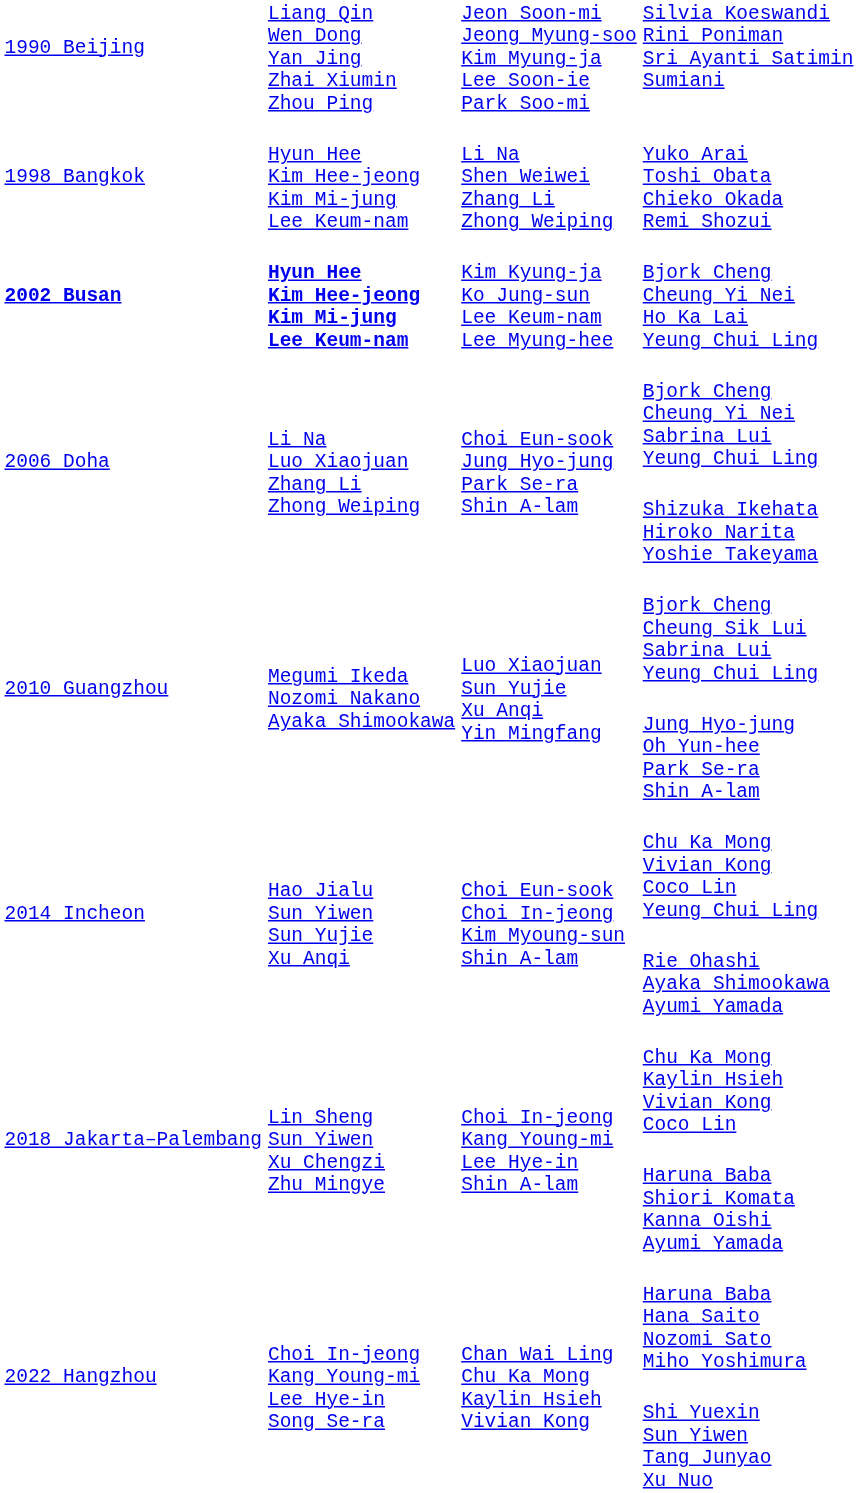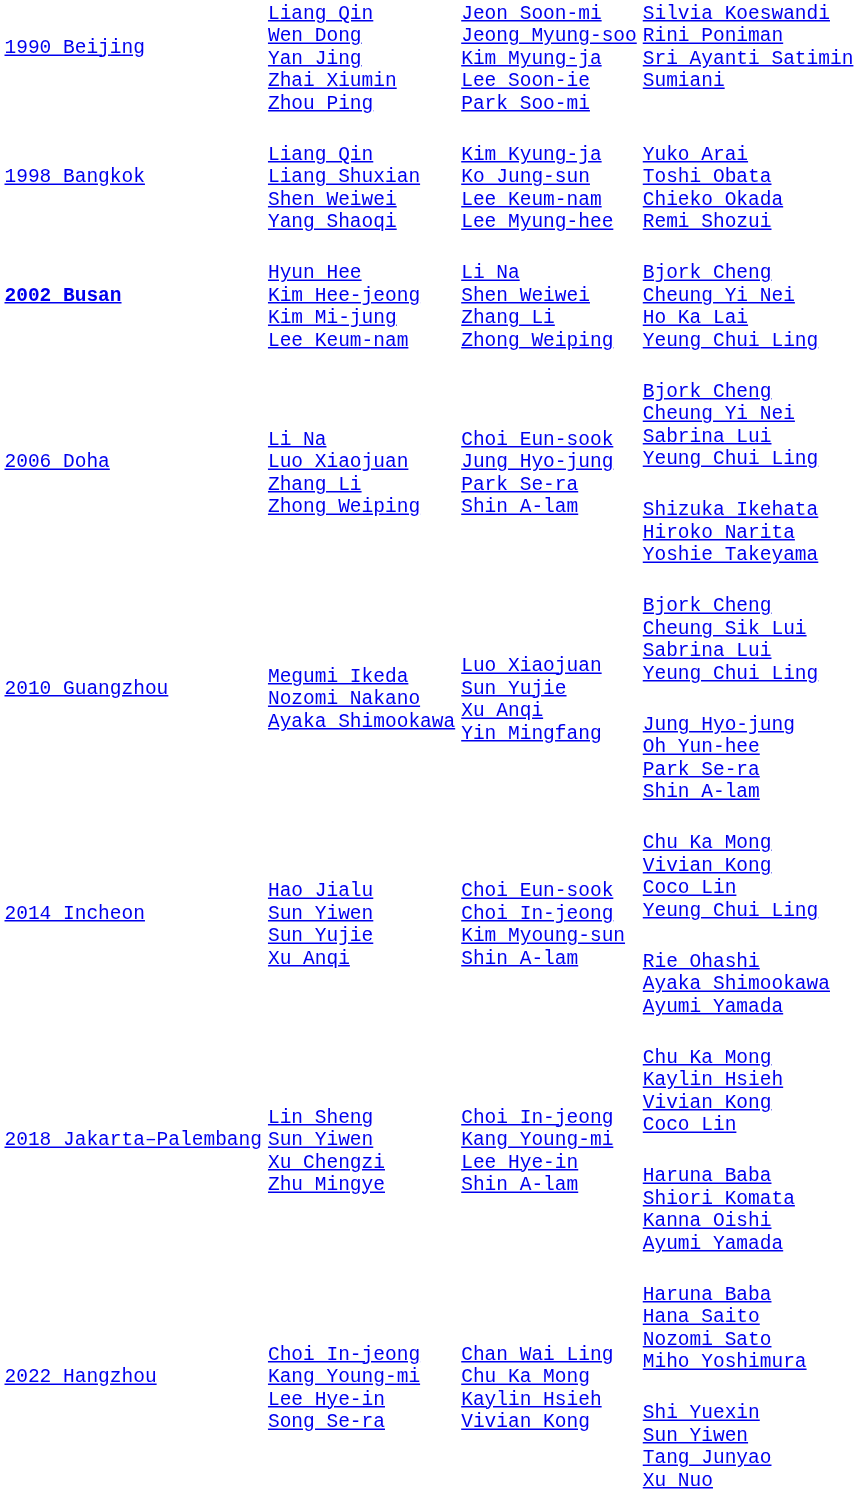 <table>
 <tr>
 <td><a href='#'>1990 Beijing</a></td>
 <td><br><a href='#'>Liang Qin</a><br><a href='#'>Wen Dong</a><br><a href='#'>Yan Jing</a><br><a href='#'>Zhai Xiumin</a><br><a href='#'>Zhou Ping</a></td>
 <td><br><a href='#'>Jeon Soon-mi</a><br><a href='#'>Jeong Myung-soo</a><br><a href='#'>Kim Myung-ja</a><br><a href='#'>Lee Soon-ie</a><br><a href='#'>Park Soo-mi</a></td>
 <td valign=top><br><a href='#'>Silvia Koeswandi</a><br><a href='#'>Rini Poniman</a><br><a href='#'>Sri Ayanti Satimin</a><br><a href='#'>Sumiani</a></td>
 </tr>
 <tr>
 <td><a href='#'>1998 Bangkok</a></td>
-<td><br><a href='#'>Hyun Hee</a><br><a href='#'>Kim Hee-jeong</a><br><a href='#'>Kim Mi-jung</a><br><a href='#'>Lee Keum-nam</a></td>
-<td><br><a href='#'>Li Na</a><br><a href='#'>Shen Weiwei</a><br><a href='#'>Zhang Li</a><br><a href='#'>Zhong Weiping</a></td>
+<td><br><a href='#'>Liang Qin</a><br><a href='#'>Liang Shuxian</a><br><a href='#'>Shen Weiwei</a><br><a href='#'>Yang Shaoqi</a></td>
+<td><br><a href='#'>Kim Kyung-ja</a><br><a href='#'>Ko Jung-sun</a><br><a href='#'>Lee Keum-nam</a><br><a href='#'>Lee Myung-hee</a></td>
 <td><br><a href='#'>Yuko Arai</a><br><a href='#'>Toshi Obata</a><br><a href='#'>Chieko Okada</a><br><a href='#'>Remi Shozui</a></td>
 </tr>
 <tr>
 <td><strong><a href='#'>2002 Busan</a></strong></td>
-<td><strong><br><a href='#'>Hyun Hee</a><br><a href='#'>Kim Hee-jeong</a><br><a href='#'>Kim Mi-jung</a><br><a href='#'>Lee Keum-nam</a></strong></td>
-<td><br><a href='#'>Kim Kyung-ja</a><br><a href='#'>Ko Jung-sun</a><br><a href='#'>Lee Keum-nam</a><br><a href='#'>Lee Myung-hee</a></td>
+<td><br><a href='#'>Hyun Hee</a><br><a href='#'>Kim Hee-jeong</a><br><a href='#'>Kim Mi-jung</a><br><a href='#'>Lee Keum-nam</a></td>
+<td><br><a href='#'>Li Na</a><br><a href='#'>Shen Weiwei</a><br><a href='#'>Zhang Li</a><br><a href='#'>Zhong Weiping</a></td>
 <td><br><a href='#'>Bjork Cheng</a><br><a href='#'>Cheung Yi Nei</a><br><a href='#'>Ho Ka Lai</a><br><a href='#'>Yeung Chui Ling</a></td>
 </tr>
 <tr>
 <td rowspan=2><a href='#'>2006 Doha</a></td>
 <td rowspan=2><br><a href='#'>Li Na</a><br><a href='#'>Luo Xiaojuan</a><br><a href='#'>Zhang Li</a><br><a href='#'>Zhong Weiping</a></td>
 <td rowspan=2><br><a href='#'>Choi Eun-sook</a><br><a href='#'>Jung Hyo-jung</a><br><a href='#'>Park Se-ra</a><br><a href='#'>Shin A-lam</a></td>
 <td><br><a href='#'>Bjork Cheng</a><br><a href='#'>Cheung Yi Nei</a><br><a href='#'>Sabrina Lui</a><br><a href='#'>Yeung Chui Ling</a></td>
 </tr>
 <tr>
 <td><br><a href='#'>Shizuka Ikehata</a><br><a href='#'>Hiroko Narita</a><br><a href='#'>Yoshie Takeyama</a></td>
 </tr>
 <tr>
 <td rowspan=2><a href='#'>2010 Guangzhou</a></td>
 <td rowspan=2><br><a href='#'>Megumi Ikeda</a><br><a href='#'>Nozomi Nakano</a><br><a href='#'>Ayaka Shimookawa</a></td>
 <td rowspan=2><br><a href='#'>Luo Xiaojuan</a><br><a href='#'>Sun Yujie</a><br><a href='#'>Xu Anqi</a><br><a href='#'>Yin Mingfang</a></td>
 <td><br><a href='#'>Bjork Cheng</a><br><a href='#'>Cheung Sik Lui</a><br><a href='#'>Sabrina Lui</a><br><a href='#'>Yeung Chui Ling</a></td>
 </tr>
 <tr>
 <td><br><a href='#'>Jung Hyo-jung</a><br><a href='#'>Oh Yun-hee</a><br><a href='#'>Park Se-ra</a><br><a href='#'>Shin A-lam</a></td>
 </tr>
 <tr>
 <td rowspan=2><a href='#'>2014 Incheon</a></td>
 <td rowspan=2><br><a href='#'>Hao Jialu</a><br><a href='#'>Sun Yiwen</a><br><a href='#'>Sun Yujie</a><br><a href='#'>Xu Anqi</a></td>
 <td rowspan=2><br><a href='#'>Choi Eun-sook</a><br><a href='#'>Choi In-jeong</a><br><a href='#'>Kim Myoung-sun</a><br><a href='#'>Shin A-lam</a></td>
 <td><br><a href='#'>Chu Ka Mong</a><br><a href='#'>Vivian Kong</a><br><a href='#'>Coco Lin</a><br><a href='#'>Yeung Chui Ling</a></td>
 </tr>
 <tr>
 <td><br><a href='#'>Rie Ohashi</a><br><a href='#'>Ayaka Shimookawa</a><br><a href='#'>Ayumi Yamada</a></td>
 </tr>
 <tr>
 <td rowspan=2><a href='#'>2018 Jakarta–Palembang</a></td>
 <td rowspan=2><br><a href='#'>Lin Sheng</a><br><a href='#'>Sun Yiwen</a><br><a href='#'>Xu Chengzi</a><br><a href='#'>Zhu Mingye</a></td>
 <td rowspan=2><br><a href='#'>Choi In-jeong</a><br><a href='#'>Kang Young-mi</a><br><a href='#'>Lee Hye-in</a><br><a href='#'>Shin A-lam</a></td>
 <td><br><a href='#'>Chu Ka Mong</a><br><a href='#'>Kaylin Hsieh</a><br><a href='#'>Vivian Kong</a><br><a href='#'>Coco Lin</a></td>
 </tr>
 <tr>
 <td><br><a href='#'>Haruna Baba</a><br><a href='#'>Shiori Komata</a><br><a href='#'>Kanna Oishi</a><br><a href='#'>Ayumi Yamada</a></td>
 </tr>
 <tr>
 <td rowspan=2><a href='#'>2022 Hangzhou</a></td>
 <td rowspan=2><br><a href='#'>Choi In-jeong</a><br><a href='#'>Kang Young-mi</a><br><a href='#'>Lee Hye-in</a><br><a href='#'>Song Se-ra</a></td>
 <td rowspan=2><br><a href='#'>Chan Wai Ling</a><br><a href='#'>Chu Ka Mong</a><br><a href='#'>Kaylin Hsieh</a><br><a href='#'>Vivian Kong</a></td>
 <td><br><a href='#'>Haruna Baba</a><br><a href='#'>Hana Saito</a><br><a href='#'>Nozomi Sato</a><br><a href='#'>Miho Yoshimura</a></td>
 </tr>
 <tr>
 <td><br><a href='#'>Shi Yuexin</a><br><a href='#'>Sun Yiwen</a><br><a href='#'>Tang Junyao</a><br><a href='#'>Xu Nuo</a></td>
 </tr>
 </table>
